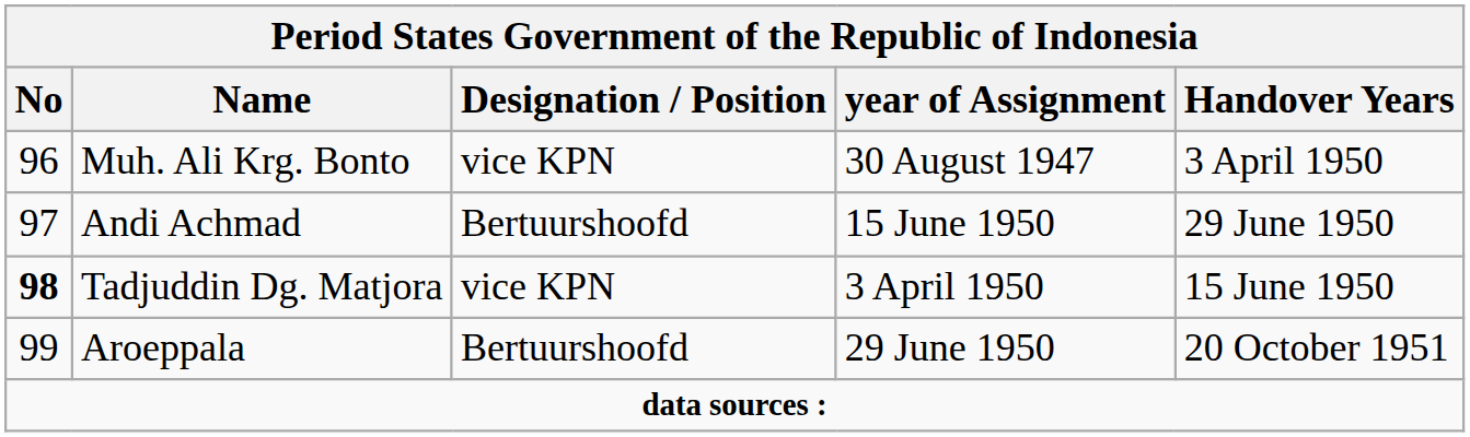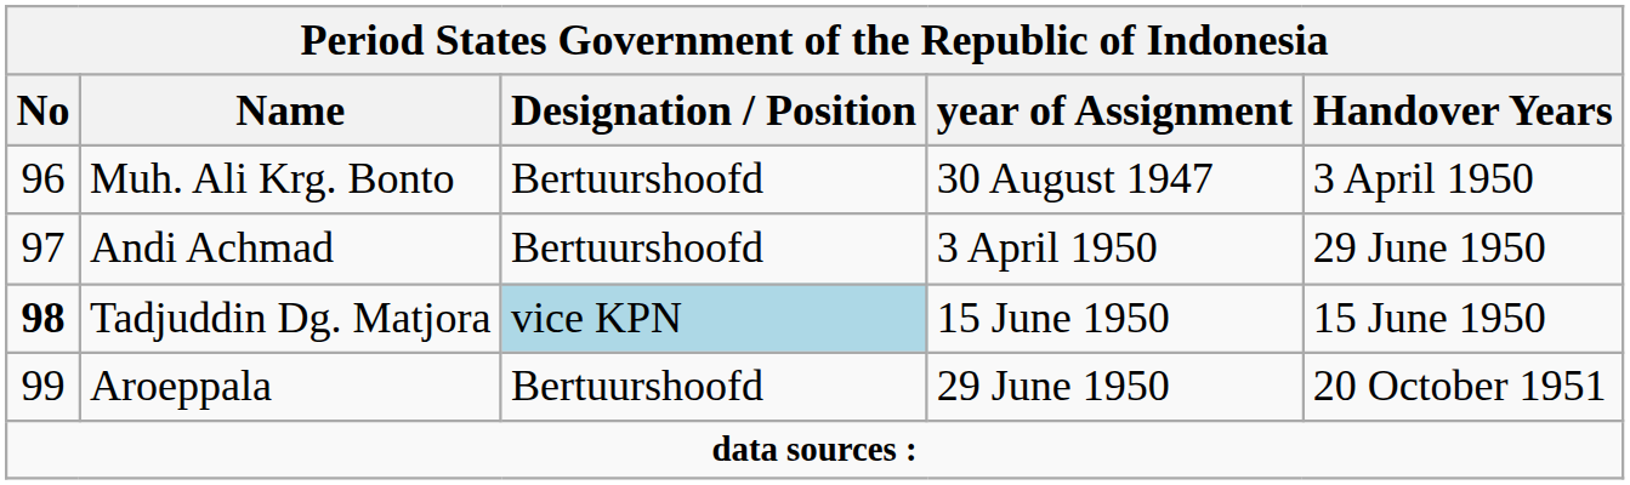 <table class="wikitable">
 <tr>
 <th colspan="5">Period States Government of the Republic of Indonesia</th>
 </tr>
 <tr>
 <th>No</th>
 <th>Name</th>
 <th>Designation / Position</th>
 <th>year of Assignment</th>
 <th>Handover Years</th>
 </tr>
 <tr>
 <td style="text-align:center;">96</td>
 <td>Muh. Ali Krg. Bonto</td>
-<td>vice KPN</td>
+<td>Bertuurshoofd</td>
 <td>30 August 1947</td>
 <td>3 April 1950</td>
 </tr>
 <tr>
 <td style="text-align:center;">97</td>
 <td>Andi Achmad</td>
 <td>Bertuurshoofd</td>
-<td>15 June 1950</td>
+<td>3 April 1950</td>
 <td>29 June 1950</td>
 </tr>
 <tr>
 <td style="text-align:center;"><strong>98</strong></td>
 <td>Tadjuddin Dg. Matjora</td>
-<td>vice KPN</td>
-<td>3 April 1950</td>
+<td style="background: lightblue;">vice KPN</td>
+<td>15 June 1950</td>
 <td>15 June 1950</td>
 </tr>
 <tr>
 <td style="text-align:center;">99</td>
 <td>Aroeppala</td>
 <td>Bertuurshoofd</td>
 <td>29 June 1950</td>
 <td>20 October 1951</td>
 </tr>
 <tr>
 <td colspan="5" style="text-align:center;font-size:80%;"><strong>data sources :</strong> </td>
 </tr>
 </table>
